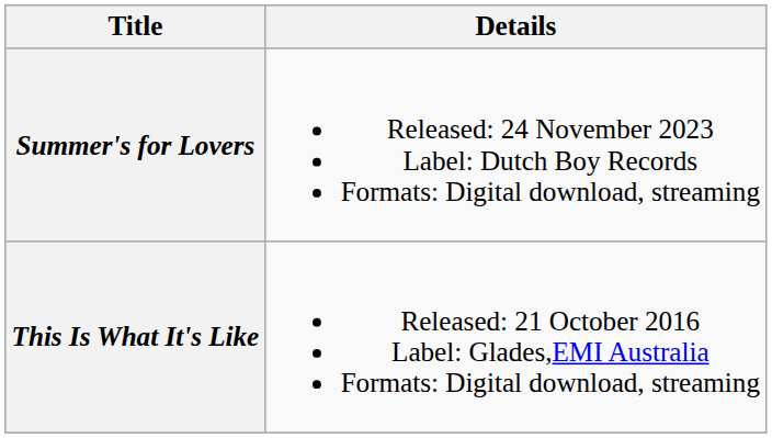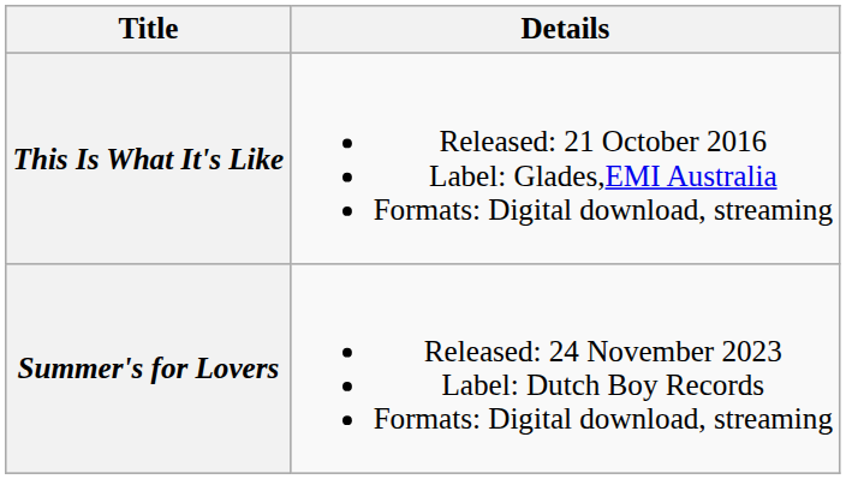 <table class="wikitable plainrowheaders" style="text-align:center;">
 <tr>
 <th>Title</th>
 <th>Details</th>
 </tr>
 <tr>
+<th scope="row"><em>This Is What It's Like</em></th>
+<td><br><ul><li>Released: 21 October 2016</li><li>Label: Glades,<a href='#'>EMI Australia</a></li><li>Formats: Digital download, streaming</li></ul></td>
+</tr>
+<tr>
 <th scope="row"><em>Summer's for Lovers</em></th>
 <td><br><ul><li>Released: 24 November 2023</li><li>Label: Dutch Boy Records</li><li>Formats: Digital download, streaming</li></ul></td>
 </tr>
-<tr>
-<th scope="row"><em>This Is What It's Like</em></th>
-<td><br><ul><li>Released: 21 October 2016</li><li>Label: Glades,<a href='#'>EMI Australia</a></li><li>Formats: Digital download, streaming</li></ul></td>
-</tr>
 </table>
